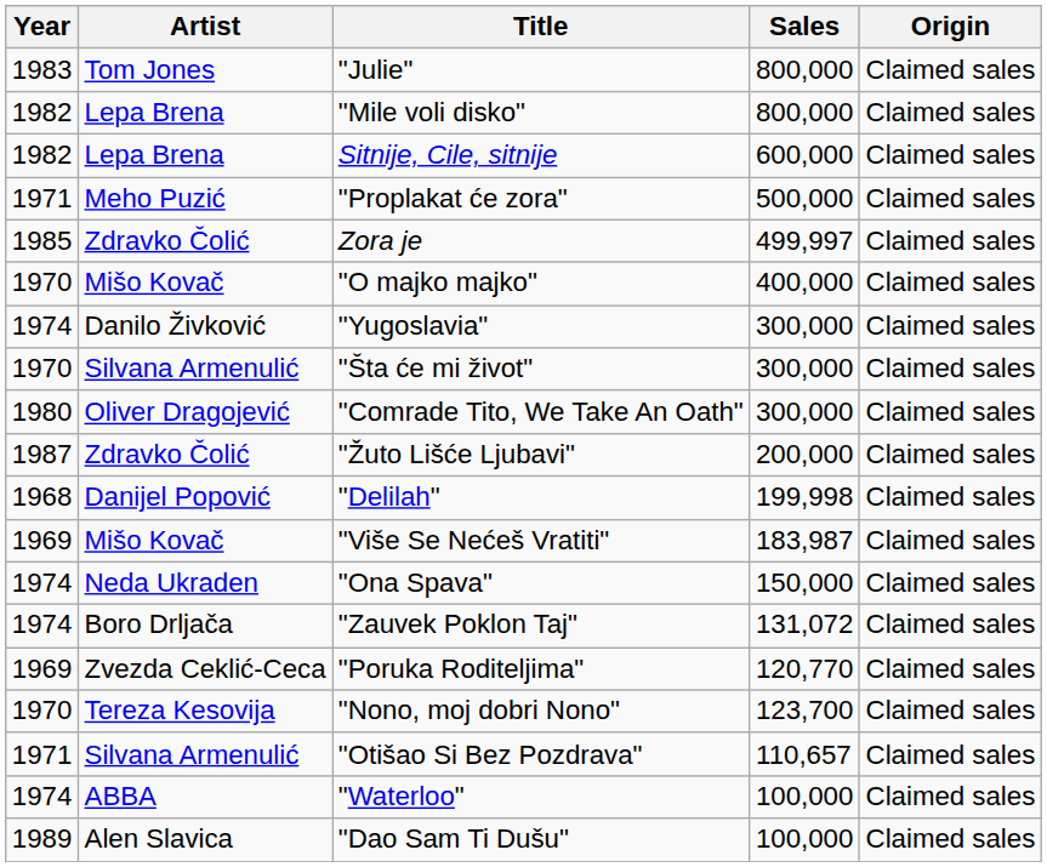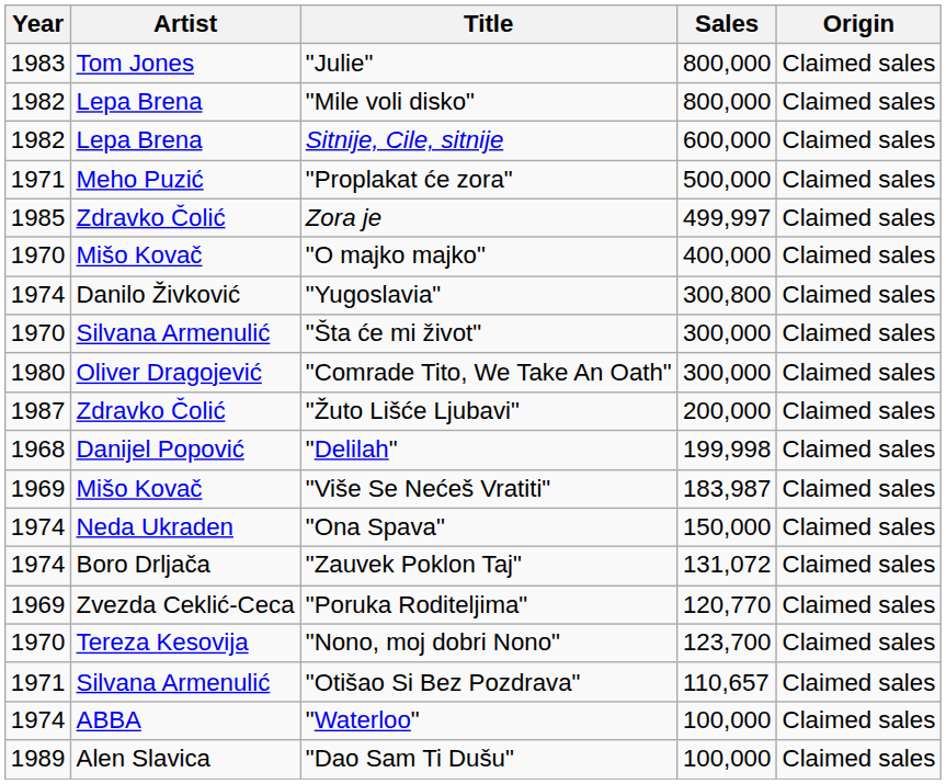 <table class="wikitable">
 <tr>
 <th>Year</th>
 <th>Artist</th>
 <th>Title</th>
 <th>Sales</th>
 <th>Origin</th>
 </tr>
 <tr>
 <td>1983</td>
 <td><a href='#'>Tom Jones</a></td>
 <td>"Julie"</td>
 <td>800,000</td>
 <td>Claimed sales</td>
 </tr>
 <tr>
 <td>1982</td>
 <td><a href='#'>Lepa Brena</a></td>
 <td>"Mile voli disko"</td>
 <td>800,000</td>
 <td>Claimed sales</td>
 </tr>
 <tr>
 <td>1982</td>
 <td><a href='#'>Lepa Brena</a></td>
 <td><em><a href='#'>Sitnije, Cile, sitnije</a></em></td>
 <td>600,000</td>
 <td>Claimed sales</td>
 </tr>
 <tr>
 <td>1971</td>
 <td><a href='#'>Meho Puzić</a></td>
 <td>"Proplakat će zora"</td>
 <td>500,000</td>
 <td>Claimed sales</td>
 </tr>
 <tr>
 <td>1985</td>
 <td><a href='#'>Zdravko Čolić</a></td>
 <td><em>Zora je</em></td>
 <td>499,997</td>
 <td>Claimed sales</td>
 </tr>
 <tr>
 <td>1970</td>
 <td><a href='#'>Mišo Kovač</a></td>
 <td>"O majko majko"</td>
 <td>400,000</td>
 <td>Claimed sales</td>
 </tr>
 <tr>
 <td>1974</td>
 <td>Danilo Živković</td>
 <td>"Yugoslavia"</td>
-<td>300,000</td>
+<td>300,800</td>
 <td>Claimed sales</td>
 </tr>
 <tr>
 <td>1970</td>
 <td><a href='#'>Silvana Armenulić</a></td>
 <td>"Šta će mi život"</td>
 <td>300,000</td>
 <td>Claimed sales</td>
 </tr>
 <tr>
 <td>1980</td>
 <td><a href='#'>Oliver Dragojević</a></td>
 <td>"Comrade Tito, We Take An Oath"</td>
 <td>300,000</td>
 <td>Claimed sales</td>
 </tr>
 <tr>
 <td>1987</td>
 <td><a href='#'>Zdravko Čolić</a></td>
 <td>"Žuto Lišće Ljubavi"</td>
 <td>200,000</td>
 <td>Claimed sales</td>
 </tr>
 <tr>
 <td>1968</td>
 <td><a href='#'>Danijel Popović</a></td>
 <td>"<a href='#'>Delilah</a>"</td>
 <td>199,998</td>
 <td>Claimed sales</td>
 </tr>
 <tr>
 <td>1969</td>
 <td><a href='#'>Mišo Kovač</a></td>
 <td>"Više Se Nećeš Vratiti"</td>
 <td>183,987</td>
 <td>Claimed sales</td>
 </tr>
 <tr>
 <td>1974</td>
 <td><a href='#'>Neda Ukraden</a></td>
 <td>"Ona Spava"</td>
 <td>150,000</td>
 <td>Claimed sales</td>
 </tr>
 <tr>
 <td>1974</td>
 <td>Boro Drljača</td>
 <td>"Zauvek Poklon Taj"</td>
 <td>131,072</td>
 <td>Claimed sales</td>
 </tr>
 <tr>
 <td>1969</td>
 <td>Zvezda Ceklić-Ceca</td>
 <td>"Poruka Roditeljima"</td>
 <td>120,770</td>
 <td>Claimed sales</td>
 </tr>
 <tr>
 <td>1970</td>
 <td><a href='#'>Tereza Kesovija</a></td>
 <td>"Nono, moj dobri Nono"</td>
 <td>123,700</td>
 <td>Claimed sales</td>
 </tr>
 <tr>
 <td>1971</td>
 <td><a href='#'>Silvana Armenulić</a></td>
 <td>"Otišao Si Bez Pozdrava"</td>
 <td>110,657</td>
 <td>Claimed sales</td>
 </tr>
 <tr>
 <td>1974</td>
 <td><a href='#'>ABBA</a></td>
 <td>"<a href='#'>Waterloo</a>"</td>
 <td>100,000</td>
 <td>Claimed sales</td>
 </tr>
 <tr>
 <td>1989</td>
 <td>Alen Slavica</td>
 <td>"Dao Sam Ti Dušu"</td>
 <td>100,000</td>
 <td>Claimed sales</td>
 </tr>
 </table>
